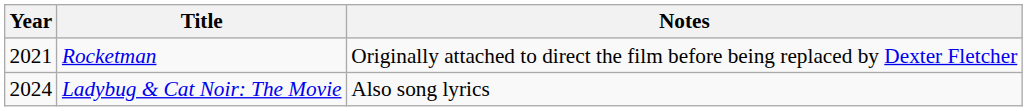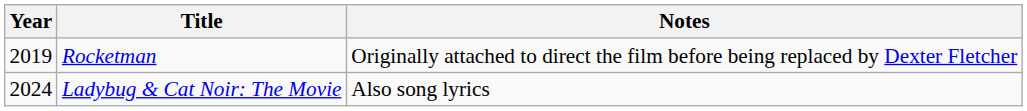 <table class="wikitable">
 <tr>
 <th>Year</th>
 <th>Title</th>
 <th>Notes</th>
 </tr>
 <tr>
-<td>2021</td>
+<td>2019</td>
 <td><em><a href='#'>Rocketman</a></em></td>
 <td>Originally attached to direct the film before being replaced by <a href='#'>Dexter Fletcher</a></td>
 </tr>
 <tr>
 <td>2024</td>
 <td><em><a href='#'>Ladybug & Cat Noir: The Movie</a></em></td>
 <td>Also song lyrics</td>
 </tr>
 </table>
